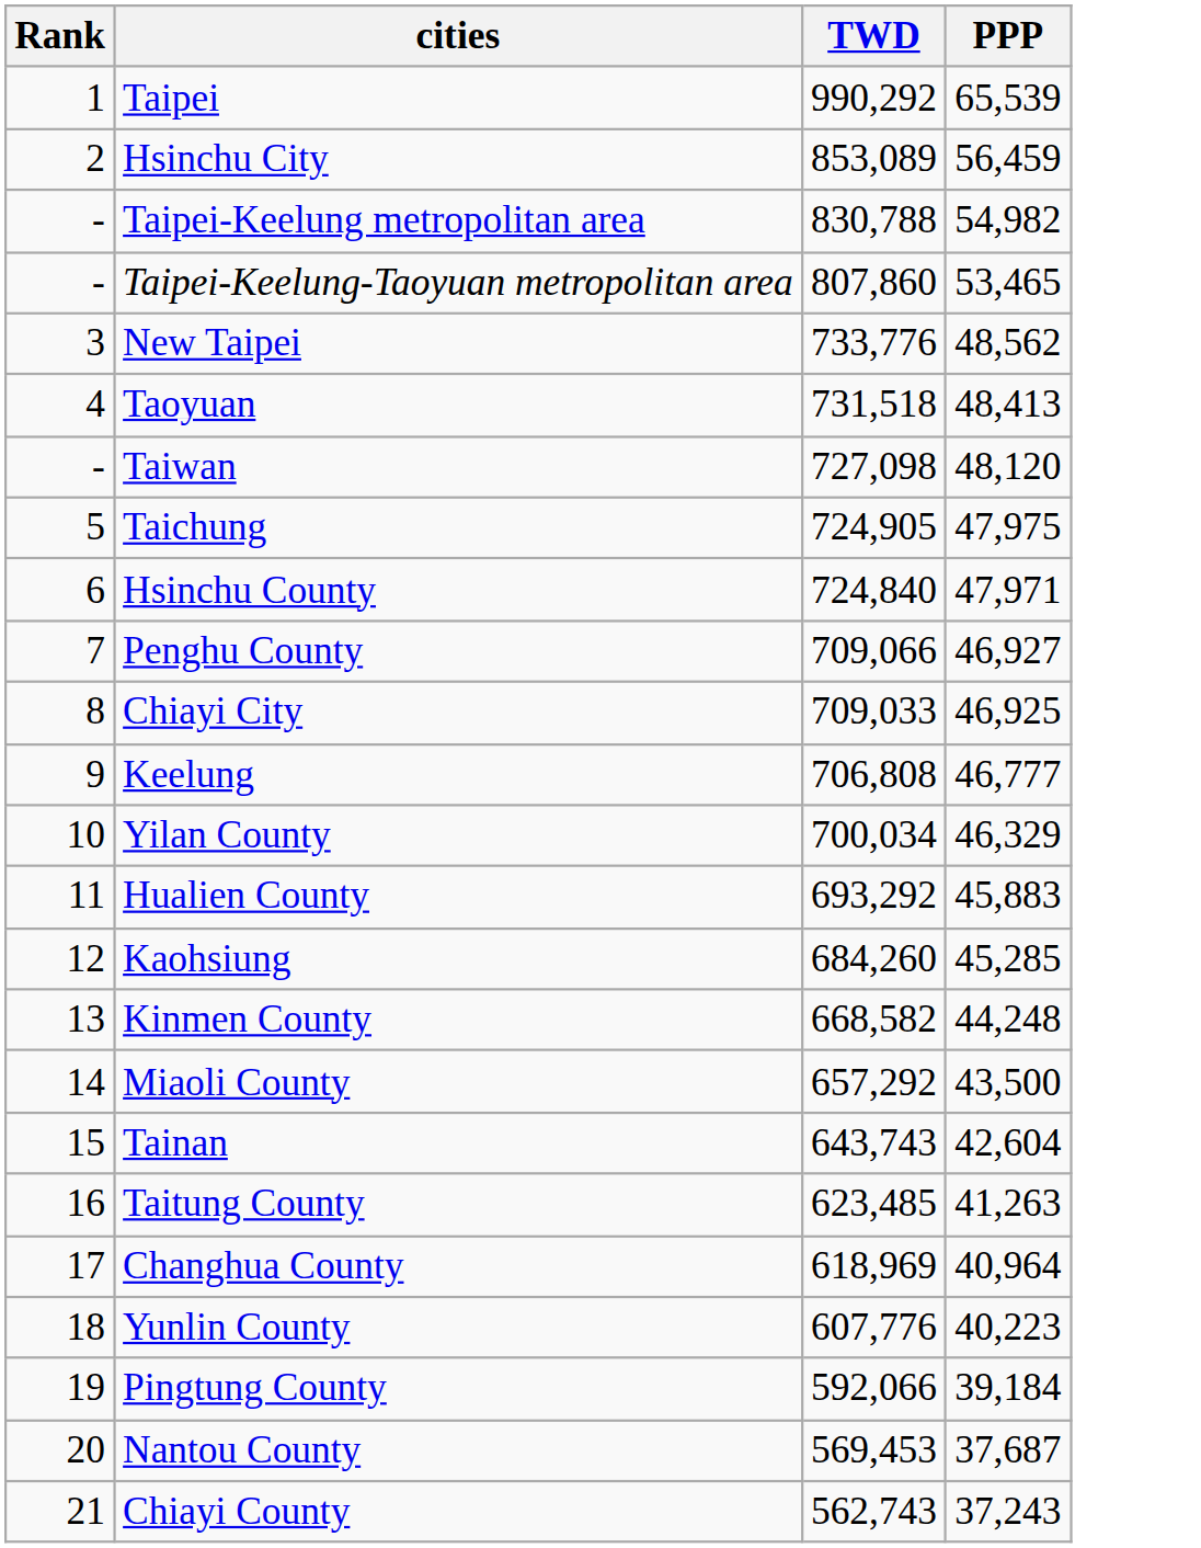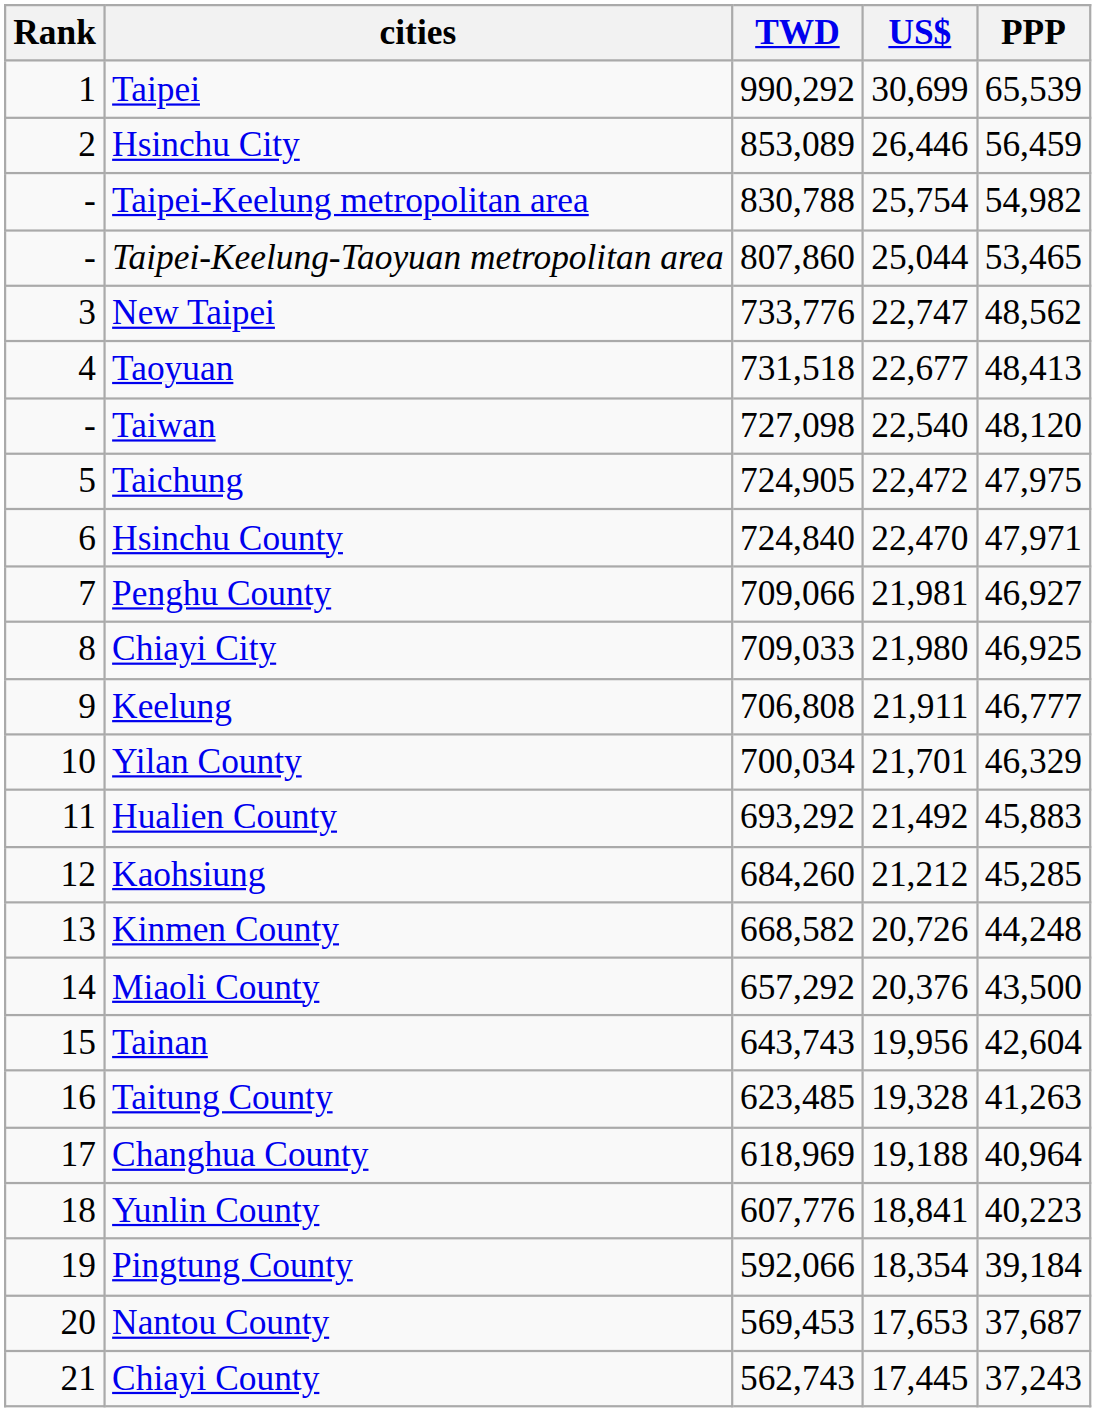 <table class="sortable wikitable">
 <tr align=center bgcolor=#E6E6E6>
 <th>Rank</th>
 <th>cities</th>
 <th><a href='#'>TWD</a></th>
+<th><a href='#'>US$</a></th>
 <th>PPP</th>
 </tr>
 <tr align=right>
 <td>1</td>
 <td align=left><a href='#'>Taipei</a></td>
 <td>990,292</td>
+<td>30,699</td>
 <td>65,539</td>
 </tr>
 <tr align=right>
 <td>2</td>
 <td align=left><a href='#'>Hsinchu City</a></td>
 <td>853,089</td>
+<td>26,446</td>
 <td>56,459</td>
 </tr>
 <tr align=right>
 <td>-</td>
 <td align=left><a href='#'>Taipei-Keelung metropolitan area</a></td>
 <td>830,788</td>
+<td>25,754</td>
 <td>54,982</td>
 </tr>
 <tr align=right>
 <td>-</td>
 <td align=left><em>Taipei-Keelung-Taoyuan metropolitan area</em></td>
 <td>807,860</td>
+<td>25,044</td>
 <td>53,465</td>
 </tr>
 <tr align=right>
 <td>3</td>
 <td align=left><a href='#'>New Taipei</a></td>
 <td>733,776</td>
+<td>22,747</td>
 <td>48,562</td>
 </tr>
 <tr align=right>
 <td>4</td>
 <td align=left><a href='#'>Taoyuan</a></td>
 <td>731,518</td>
+<td>22,677</td>
 <td>48,413</td>
 </tr>
 <tr align=right>
 <td>-</td>
 <td align=left><a href='#'>Taiwan</a></td>
 <td>727,098</td>
+<td>22,540</td>
 <td>48,120</td>
 </tr>
 <tr align=right>
 <td>5</td>
 <td align=left><a href='#'>Taichung</a></td>
 <td>724,905</td>
+<td>22,472</td>
 <td>47,975</td>
 </tr>
 <tr align=right>
 <td>6</td>
 <td align=left><a href='#'>Hsinchu County</a></td>
 <td>724,840</td>
+<td>22,470</td>
 <td>47,971</td>
 </tr>
 <tr align=right>
 <td>7</td>
 <td align=left><a href='#'>Penghu County</a></td>
 <td>709,066</td>
+<td>21,981</td>
 <td>46,927</td>
 </tr>
 <tr align=right>
 <td>8</td>
 <td align=left><a href='#'>Chiayi City</a></td>
 <td>709,033</td>
+<td>21,980</td>
 <td>46,925</td>
 </tr>
 <tr align=right>
 <td>9</td>
 <td align=left><a href='#'>Keelung</a></td>
 <td>706,808</td>
+<td>21,911</td>
 <td>46,777</td>
 </tr>
 <tr align=right>
 <td>10</td>
 <td align=left><a href='#'>Yilan County</a></td>
 <td>700,034</td>
+<td>21,701</td>
 <td>46,329</td>
 </tr>
 <tr align=right>
 <td>11</td>
 <td align=left><a href='#'>Hualien County</a></td>
 <td>693,292</td>
+<td>21,492</td>
 <td>45,883</td>
 </tr>
 <tr align=right>
 <td>12</td>
 <td align=left><a href='#'>Kaohsiung</a></td>
 <td>684,260</td>
+<td>21,212</td>
 <td>45,285</td>
 </tr>
 <tr align=right>
 <td>13</td>
 <td align=left><a href='#'>Kinmen County</a></td>
 <td>668,582</td>
+<td>20,726</td>
 <td>44,248</td>
 </tr>
 <tr align=right>
 <td>14</td>
 <td align=left><a href='#'>Miaoli County</a></td>
 <td>657,292</td>
+<td>20,376</td>
 <td>43,500</td>
 </tr>
 <tr align=right>
 <td>15</td>
 <td align=left><a href='#'>Tainan</a></td>
 <td>643,743</td>
+<td>19,956</td>
 <td>42,604</td>
 </tr>
 <tr align=right>
 <td>16</td>
 <td align=left><a href='#'>Taitung County</a></td>
 <td>623,485</td>
+<td>19,328</td>
 <td>41,263</td>
 </tr>
 <tr align=right>
 <td>17</td>
 <td align=left><a href='#'>Changhua County</a></td>
 <td>618,969</td>
+<td>19,188</td>
 <td>40,964</td>
 </tr>
 <tr align=right>
 <td>18</td>
 <td align=left><a href='#'>Yunlin County</a></td>
 <td>607,776</td>
+<td>18,841</td>
 <td>40,223</td>
 </tr>
 <tr align=right>
 <td>19</td>
 <td align=left><a href='#'>Pingtung County</a></td>
 <td>592,066</td>
+<td>18,354</td>
 <td>39,184</td>
 </tr>
 <tr align=right>
 <td>20</td>
 <td align=left><a href='#'>Nantou County</a></td>
 <td>569,453</td>
+<td>17,653</td>
 <td>37,687</td>
 </tr>
 <tr align=right>
 <td>21</td>
 <td align=left><a href='#'>Chiayi County</a></td>
 <td>562,743</td>
+<td>17,445</td>
 <td>37,243</td>
 </tr>
 </table>
